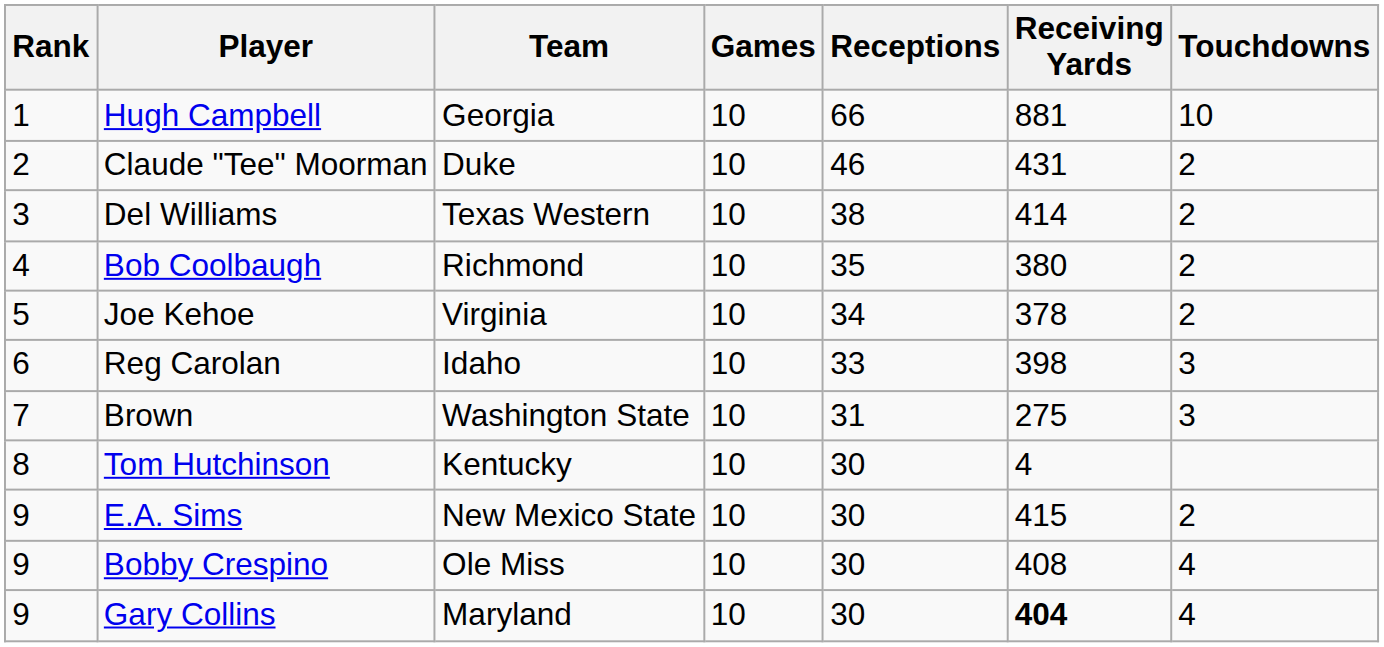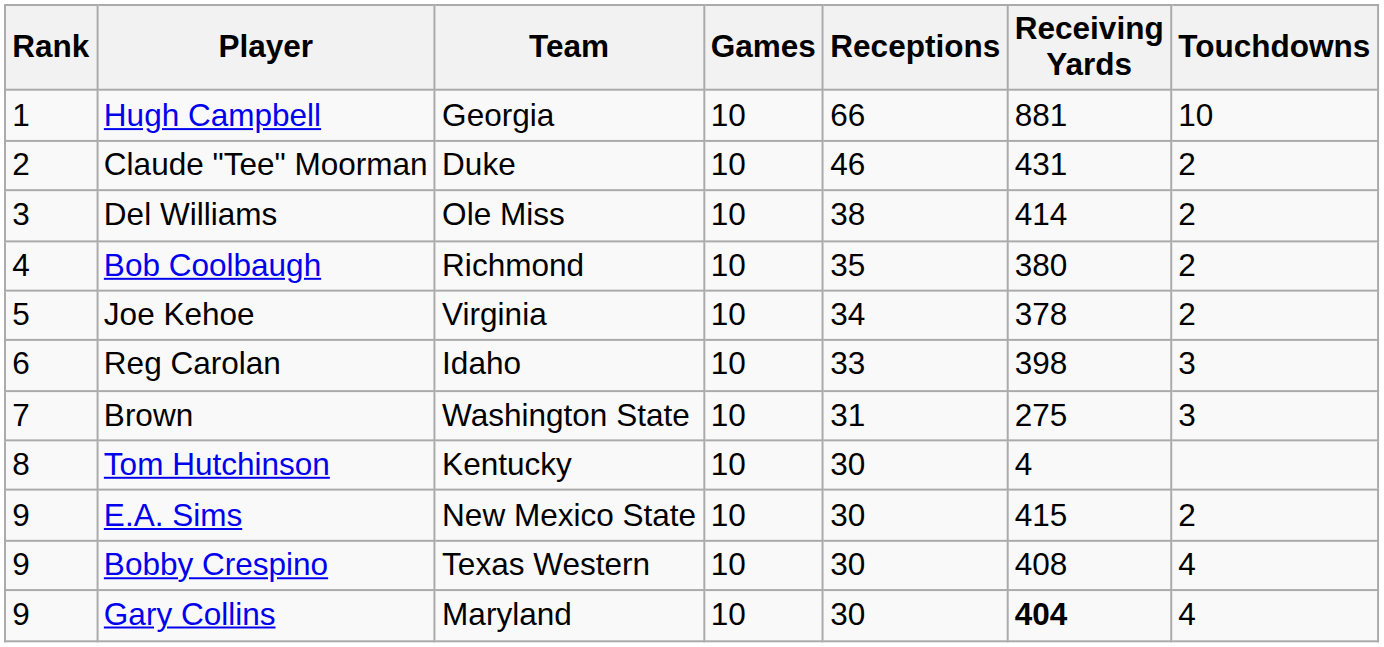 <table class="wikitable sortable">
 <tr>
 <th>Rank</th>
 <th>Player</th>
 <th>Team</th>
 <th>Games</th>
 <th>Receptions</th>
 <th>Receiving<br>Yards</th>
 <th>Touchdowns</th>
 </tr>
 <tr>
 <td>1</td>
 <td><a href='#'>Hugh Campbell</a></td>
 <td>Georgia</td>
 <td>10</td>
 <td>66</td>
 <td>881</td>
 <td>10</td>
 </tr>
 <tr>
 <td>2</td>
 <td>Claude "Tee" Moorman</td>
 <td>Duke</td>
 <td>10</td>
 <td>46</td>
 <td>431</td>
 <td>2</td>
 </tr>
 <tr>
 <td>3</td>
 <td>Del Williams</td>
-<td>Texas Western</td>
+<td>Ole Miss</td>
 <td>10</td>
 <td>38</td>
 <td>414</td>
 <td>2</td>
 </tr>
 <tr>
 <td>4</td>
 <td><a href='#'>Bob Coolbaugh</a></td>
 <td>Richmond</td>
 <td>10</td>
 <td>35</td>
 <td>380</td>
 <td>2</td>
 </tr>
 <tr>
 <td>5</td>
 <td>Joe Kehoe</td>
 <td>Virginia</td>
 <td>10</td>
 <td>34</td>
 <td>378</td>
 <td>2</td>
 </tr>
 <tr>
 <td>6</td>
 <td>Reg Carolan</td>
 <td>Idaho</td>
 <td>10</td>
 <td>33</td>
 <td>398</td>
 <td>3</td>
 </tr>
 <tr>
 <td>7</td>
 <td>Brown</td>
 <td>Washington State</td>
 <td>10</td>
 <td>31</td>
 <td>275</td>
 <td>3</td>
 </tr>
 <tr>
 <td>8</td>
 <td><a href='#'>Tom Hutchinson</a></td>
 <td>Kentucky</td>
 <td>10</td>
 <td>30</td>
 <td 455>4</td>
 </tr>
 <tr>
 <td>9</td>
 <td><a href='#'>E.A. Sims</a></td>
 <td>New Mexico State</td>
 <td>10</td>
 <td>30</td>
 <td>415</td>
 <td>2</td>
 </tr>
 <tr>
 <td>9</td>
 <td><a href='#'>Bobby Crespino</a></td>
-<td>Ole Miss</td>
+<td>Texas Western</td>
 <td>10</td>
 <td>30</td>
 <td>408</td>
 <td>4</td>
 </tr>
 <tr>
 <td>9</td>
 <td><a href='#'>Gary Collins</a></td>
 <td>Maryland</td>
 <td>10</td>
 <td>30</td>
 <td><strong>404</strong></td>
 <td>4</td>
 </tr>
 </table>
